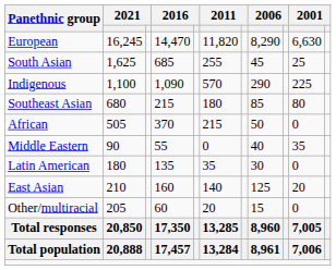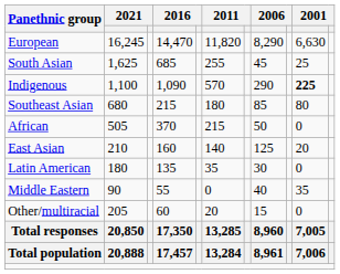 <table class="wikitable collapsible sortable">
 <tr>
 <th rowspan="2"><a href='#'>Panethnic</a> group</th>
 <th colspan="2">2021</th>
 <th colspan="2">2016</th>
 <th colspan="2">2011</th>
 <th colspan="2">2006</th>
 <th colspan="2">2001</th>
 </tr>
 <tr>
 <th><a href='#'></a></th>
 <th></th>
 <th></th>
 <th></th>
 <th></th>
 <th></th>
 <th></th>
 <th></th>
 <th></th>
 <th></th>
 </tr>
 <tr>
 <td><a href='#'>European</a></td>
 <td>16,245</td>
 <td></td>
 <td>14,470</td>
 <td></td>
 <td>11,820</td>
 <td></td>
 <td>8,290</td>
 <td></td>
 <td>6,630</td>
 <td></td>
 </tr>
 <tr>
 <td><a href='#'>South Asian</a></td>
 <td>1,625</td>
 <td></td>
 <td>685</td>
 <td></td>
 <td>255</td>
 <td></td>
 <td>45</td>
 <td></td>
 <td>25</td>
 <td></td>
 </tr>
 <tr>
 <td><a href='#'>Indigenous</a></td>
 <td>1,100</td>
 <td></td>
 <td>1,090</td>
 <td></td>
 <td>570</td>
 <td></td>
 <td>290</td>
 <td></td>
-<td>225</td>
+<td><strong>225</strong></td>
 <td></td>
 </tr>
 <tr>
 <td><a href='#'>Southeast Asian</a></td>
 <td>680</td>
 <td></td>
 <td>215</td>
 <td></td>
 <td>180</td>
 <td></td>
 <td>85</td>
 <td></td>
 <td>80</td>
 <td></td>
 </tr>
 <tr>
 <td><a href='#'>African</a></td>
 <td>505</td>
 <td></td>
 <td>370</td>
 <td></td>
 <td>215</td>
 <td></td>
 <td>50</td>
 <td></td>
 <td>0</td>
 <td></td>
 </tr>
 <tr>
-<td><a href='#'>Middle Eastern</a></td>
-<td>90</td>
+<td><a href='#'>East Asian</a></td>
+<td>210</td>
 <td></td>
-<td>55</td>
+<td>160</td>
 <td></td>
-<td>0</td>
+<td>140</td>
 <td></td>
-<td>40</td>
+<td>125</td>
 <td></td>
-<td>35</td>
+<td>20</td>
 <td></td>
 </tr>
 <tr>
 <td><a href='#'>Latin American</a></td>
 <td>180</td>
 <td></td>
 <td>135</td>
 <td></td>
 <td>35</td>
 <td></td>
 <td>30</td>
 <td></td>
 <td>0</td>
 <td></td>
 </tr>
 <tr>
-<td><a href='#'>East Asian</a></td>
-<td>210</td>
+<td><a href='#'>Middle Eastern</a></td>
+<td>90</td>
 <td></td>
-<td>160</td>
+<td>55</td>
 <td></td>
-<td>140</td>
+<td>0</td>
 <td></td>
-<td>125</td>
+<td>40</td>
 <td></td>
-<td>20</td>
+<td>35</td>
 <td></td>
 </tr>
 <tr>
 <td>Other/<a href='#'>multiracial</a></td>
 <td>205</td>
 <td></td>
 <td>60</td>
 <td></td>
 <td>20</td>
 <td></td>
 <td>15</td>
 <td></td>
 <td>0</td>
 <td></td>
 </tr>
 <tr>
 <th>Total responses</th>
 <th>20,850</th>
 <th></th>
 <th>17,350</th>
 <th></th>
 <th>13,285</th>
 <th></th>
 <th>8,960</th>
 <th></th>
 <th>7,005</th>
 <th></th>
 </tr>
 <tr class="sortbottom">
 <th>Total population</th>
 <th>20,888</th>
 <th></th>
 <th>17,457</th>
 <th></th>
 <th>13,284</th>
 <th></th>
 <th>8,961</th>
 <th></th>
 <th>7,006</th>
 <th></th>
 </tr>
 <tr class="sortbottom">
 <td colspan="11"></td>
 </tr>
 </table>
